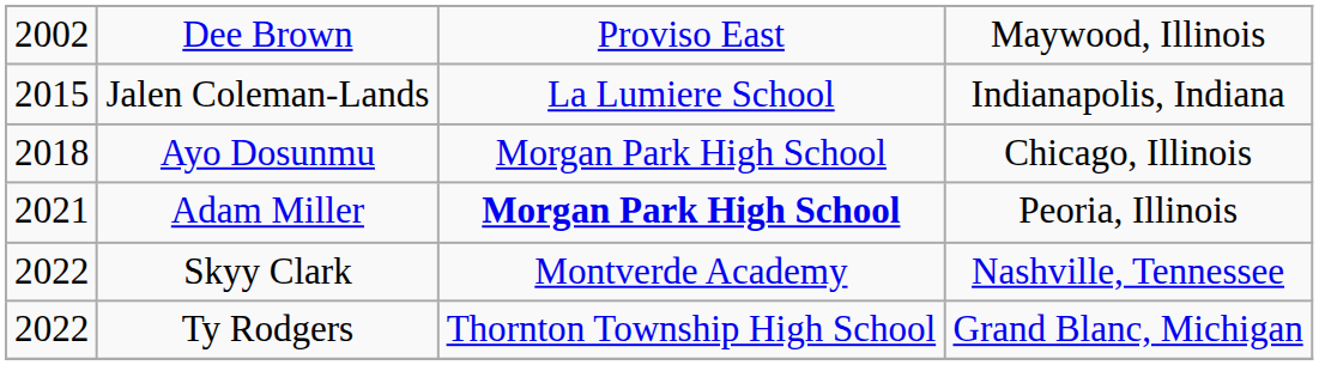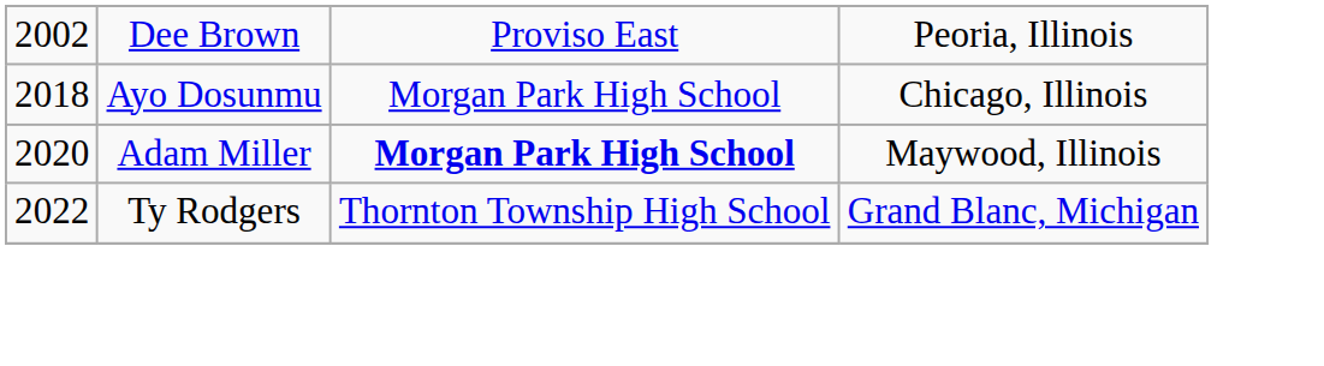 <table class="wikitable sortable" style="text-align:center">
 <tr>
 </tr>
 <tr>
 <td>2002</td>
 <td><a href='#'>Dee Brown</a></td>
 <td><a href='#'>Proviso East</a></td>
-<td>Maywood, Illinois</td>
-</tr>
-<tr>
-<td>2015</td>
-<td>Jalen Coleman-Lands</td>
-<td><a href='#'>La Lumiere School</a></td>
-<td>Indianapolis, Indiana</td>
+<td>Peoria, Illinois</td>
 </tr>
 <tr>
 <td>2018</td>
 <td><a href='#'>Ayo Dosunmu</a></td>
 <td><a href='#'>Morgan Park High School</a></td>
 <td>Chicago, Illinois</td>
 </tr>
 <tr>
-<td>2021</td>
+<td>2020</td>
 <td><a href='#'>Adam Miller</a></td>
 <td><strong><a href='#'>Morgan Park High School</a></strong></td>
-<td>Peoria, Illinois</td>
-</tr>
-<tr>
-<td>2022</td>
-<td>Skyy Clark</td>
-<td><a href='#'>Montverde Academy</a></td>
-<td><a href='#'>Nashville, Tennessee</a></td>
+<td>Maywood, Illinois</td>
 </tr>
 <tr>
 <td>2022</td>
 <td>Ty Rodgers</td>
 <td><a href='#'>Thornton Township High School</a></td>
 <td><a href='#'>Grand Blanc, Michigan</a></td>
 </tr>
 <tr>
 </tr>
 </table>
